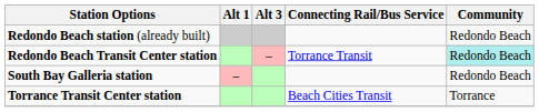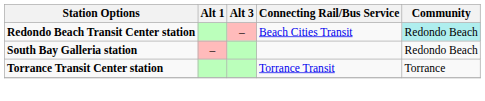 <table class="wikitable">
 <tr>
 <th>Station Options</th>
 <th>Alt 1</th>
 <th>Alt 3</th>
 <th>Connecting Rail/Bus Service</th>
 <th>Community</th>
 </tr>
 <tr>
-<td><strong>Redondo Beach station</strong> (already built)</td>
-<td style="background: #cccccc; text-align:center;"></td>
-<td style="background: #cccccc; text-align:center;"></td>
-<td></td>
-<td>Redondo Beach</td>
-</tr>
-<tr>
 <td><strong>Redondo Beach Transit Center station</strong></td>
 <td style="background: #bbffbb; text-align:center;"></td>
 <td style="background: #ffbbbb; text-align:center;">–</td>
-<td><a href='#'>Torrance Transit</a></td>
+<td><a href='#'>Beach Cities Transit</a></td>
 <td style="background: paleturquoise;">Redondo Beach</td>
 </tr>
 <tr>
 <td><strong>South Bay Galleria station</strong></td>
 <td style="background: #ffbbbb; text-align:center;">–</td>
 <td style="background: #bbffbb; text-align:center;"></td>
 <td></td>
 <td>Redondo Beach</td>
 </tr>
 <tr>
 <td><strong>Torrance Transit Center station</strong></td>
 <td style="background: #bbffbb; text-align:center;"></td>
 <td style="background: #bbffbb; text-align:center;"></td>
-<td><a href='#'>Beach Cities Transit</a></td>
+<td><a href='#'>Torrance Transit</a></td>
 <td>Torrance</td>
 </tr>
 <tr>
 </tr>
 </table>
